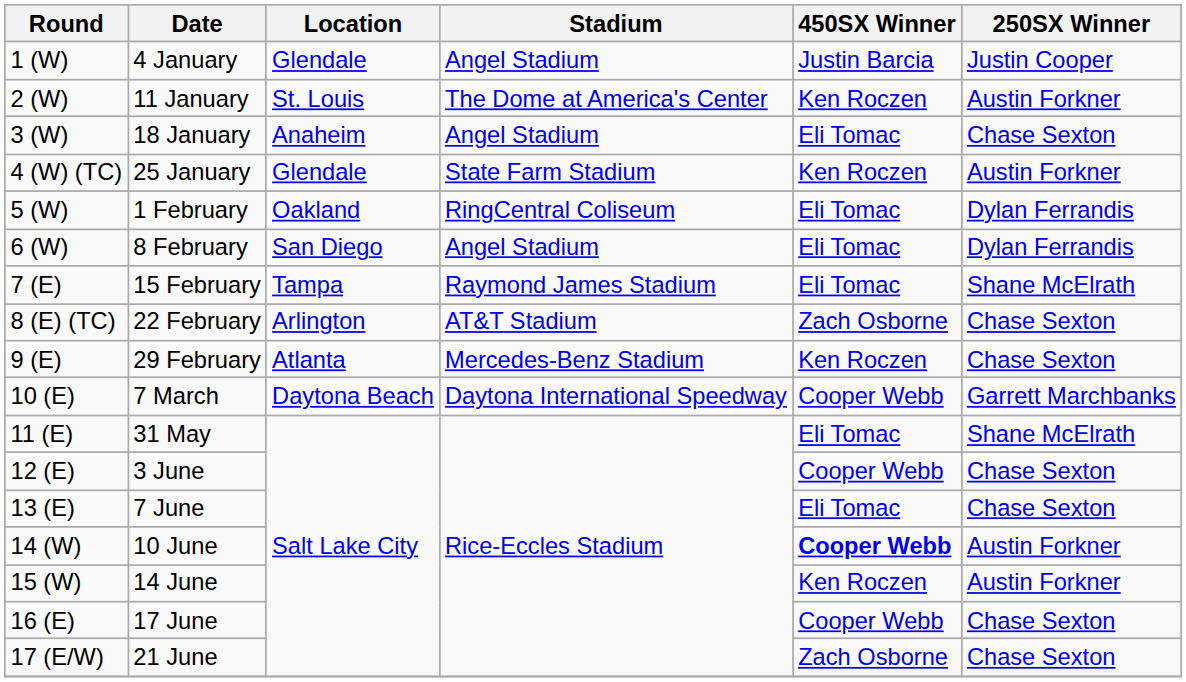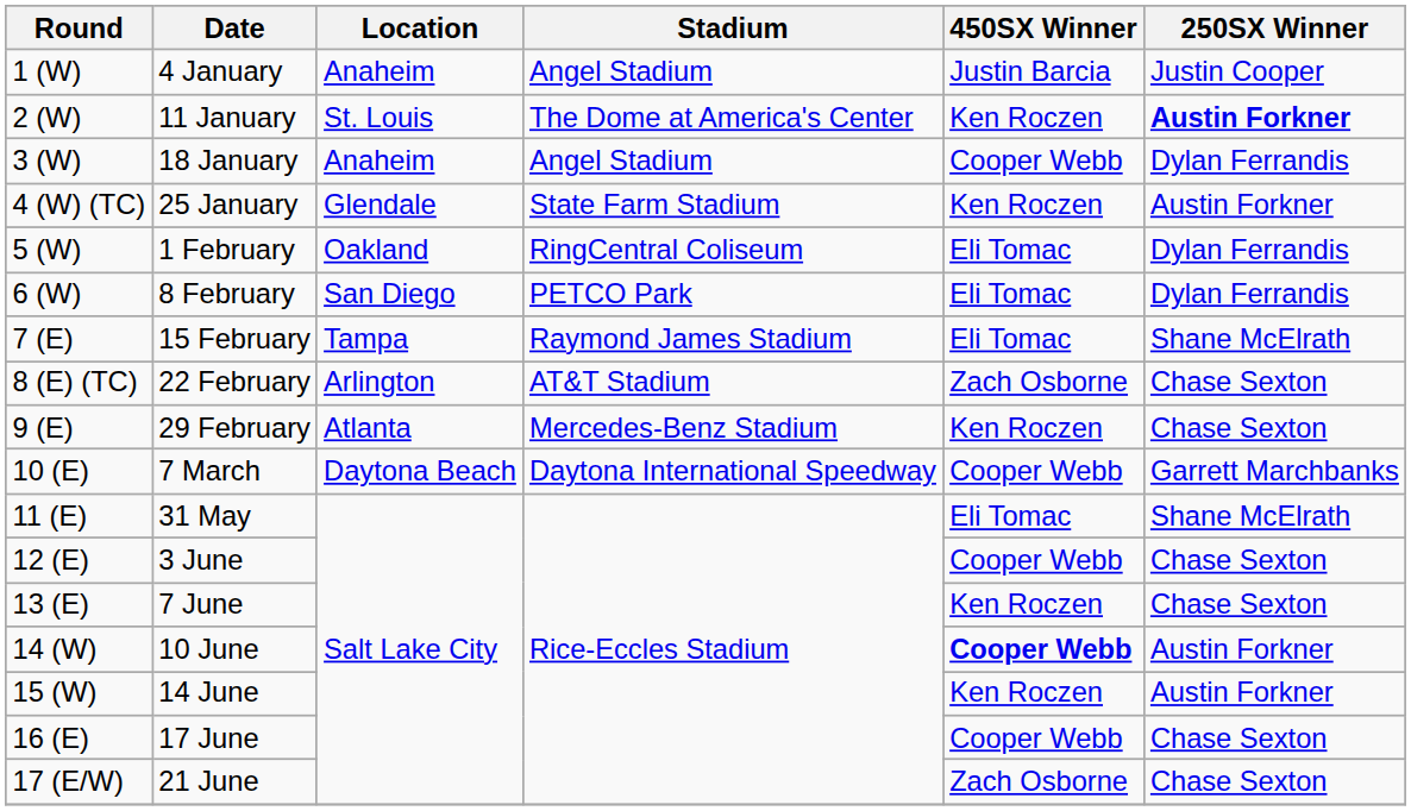 <table class="wikitable" style="font-size: 85%;">
 <tr>
 <th>Round</th>
 <th>Date</th>
 <th>Location</th>
 <th>Stadium</th>
 <th>450SX Winner</th>
 <th>250SX Winner</th>
 </tr>
 <tr>
 <td>1 (W)</td>
 <td>4 January</td>
-<td> <a href='#'>Glendale</a></td>
+<td> <a href='#'>Anaheim</a></td>
 <td><a href='#'>Angel Stadium</a></td>
 <td> <a href='#'>Justin Barcia</a></td>
 <td> <a href='#'>Justin Cooper</a></td>
 </tr>
 <tr>
 <td>2 (W)</td>
 <td>11 January</td>
 <td> <a href='#'>St. Louis</a></td>
 <td><a href='#'>The Dome at America's Center</a></td>
 <td> <a href='#'>Ken Roczen</a></td>
-<td> <a href='#'>Austin Forkner</a></td>
+<td><strong> <a href='#'>Austin Forkner</a></strong></td>
 </tr>
 <tr>
 <td>3 (W)</td>
 <td>18 January</td>
 <td> <a href='#'>Anaheim</a></td>
 <td><a href='#'>Angel Stadium</a></td>
-<td> <a href='#'>Eli Tomac</a></td>
-<td> <a href='#'>Chase Sexton</a></td>
+<td> <a href='#'>Cooper Webb</a></td>
+<td> <a href='#'>Dylan Ferrandis</a></td>
 </tr>
 <tr>
 <td>4 (W) (TC)</td>
 <td>25 January</td>
 <td> <a href='#'>Glendale</a></td>
 <td><a href='#'>State Farm Stadium</a></td>
 <td> <a href='#'>Ken Roczen</a></td>
 <td> <a href='#'>Austin Forkner</a></td>
 </tr>
 <tr>
 <td>5 (W)</td>
 <td>1 February</td>
 <td> <a href='#'>Oakland</a></td>
 <td><a href='#'>RingCentral Coliseum</a></td>
 <td> <a href='#'>Eli Tomac</a></td>
 <td> <a href='#'>Dylan Ferrandis</a></td>
 </tr>
 <tr>
 <td>6 (W)</td>
 <td>8 February</td>
 <td> <a href='#'>San Diego</a></td>
-<td><a href='#'>Angel Stadium</a></td>
+<td><a href='#'>PETCO Park</a></td>
 <td> <a href='#'>Eli Tomac</a></td>
 <td> <a href='#'>Dylan Ferrandis</a></td>
 </tr>
 <tr>
 <td>7 (E)</td>
 <td>15 February</td>
 <td> <a href='#'>Tampa</a></td>
 <td><a href='#'>Raymond James Stadium</a></td>
 <td> <a href='#'>Eli Tomac</a></td>
 <td> <a href='#'>Shane McElrath</a></td>
 </tr>
 <tr>
 <td>8 (E) (TC)</td>
 <td>22 February</td>
 <td> <a href='#'>Arlington</a></td>
 <td><a href='#'>AT&T Stadium</a></td>
 <td> <a href='#'>Zach Osborne</a></td>
 <td> <a href='#'>Chase Sexton</a></td>
 </tr>
 <tr>
 <td>9 (E)</td>
 <td>29 February</td>
 <td> <a href='#'>Atlanta</a></td>
 <td><a href='#'>Mercedes-Benz Stadium</a></td>
 <td> <a href='#'>Ken Roczen</a></td>
 <td> <a href='#'>Chase Sexton</a></td>
 </tr>
 <tr>
 <td>10 (E)</td>
 <td>7 March</td>
 <td> <a href='#'>Daytona Beach</a></td>
 <td><a href='#'>Daytona International Speedway</a></td>
 <td> <a href='#'>Cooper Webb</a></td>
 <td> <a href='#'>Garrett Marchbanks</a></td>
 </tr>
 <tr>
 <td>11 (E)</td>
 <td>31 May</td>
 <td rowspan=7> <a href='#'>Salt Lake City</a></td>
 <td rowspan=7><a href='#'>Rice-Eccles Stadium</a></td>
 <td> <a href='#'>Eli Tomac</a></td>
 <td> <a href='#'>Shane McElrath</a></td>
 </tr>
 <tr>
 <td>12 (E)</td>
 <td>3 June</td>
 <td> <a href='#'>Cooper Webb</a></td>
 <td> <a href='#'>Chase Sexton</a></td>
 </tr>
 <tr>
 <td>13 (E)</td>
 <td>7 June</td>
-<td> <a href='#'>Eli Tomac</a></td>
+<td> <a href='#'>Ken Roczen</a></td>
 <td> <a href='#'>Chase Sexton</a></td>
 </tr>
 <tr>
 <td>14 (W)</td>
 <td>10 June</td>
 <td><strong> <a href='#'>Cooper Webb</a></strong></td>
 <td> <a href='#'>Austin Forkner</a></td>
 </tr>
 <tr>
 <td>15 (W)</td>
 <td>14 June</td>
 <td> <a href='#'>Ken Roczen</a></td>
 <td> <a href='#'>Austin Forkner</a></td>
 </tr>
 <tr>
 <td>16 (E)</td>
 <td>17 June</td>
 <td> <a href='#'>Cooper Webb</a></td>
 <td> <a href='#'>Chase Sexton</a></td>
 </tr>
 <tr>
 <td>17 (E/W)</td>
 <td>21 June</td>
 <td> <a href='#'>Zach Osborne</a></td>
 <td> <a href='#'>Chase Sexton</a></td>
 </tr>
 <tr>
 </tr>
 </table>
